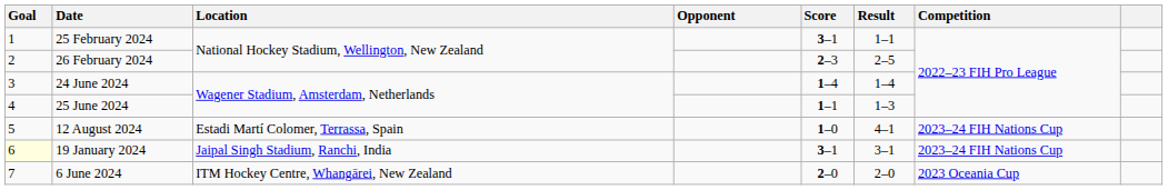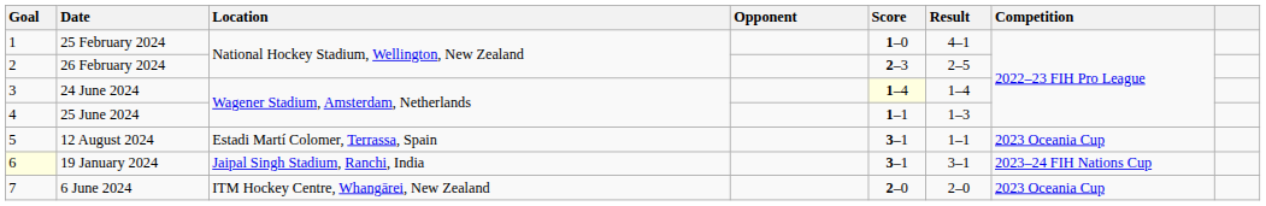 <table class="wikitable sortable" style="font-size:90%" width=97%>
 <tr>
 <th style="width: 25px; text-align: left">Goal</th>
 <th style="width: 100px; text-align: left">Date</th>
 <th style="width: 360px; text-align: left">Location</th>
 <th style="width: 90px; text-align: left">Opponent</th>
 <th style="width: 30px; text-align: left">Score</th>
 <th style="width: 30px; text-align: left">Result</th>
 <th style="width: 150px; text-align: left">Competition</th>
 <th style="width: 25px; text-align: left"></th>
 </tr>
 <tr>
 <td>1</td>
 <td>25 February 2024</td>
 <td rowspan=2>National Hockey Stadium, <a href='#'>Wellington</a>, New Zealand</td>
 <td></td>
-<td align="center"><strong>3</strong>–1</td>
-<td align="center">1–1</td>
+<td align="center"><strong>1</strong>–0</td>
+<td align="center">4–1</td>
 <td rowspan=4><a href='#'>2022–23 FIH Pro League</a></td>
 <td></td>
 </tr>
 <tr>
 <td>2</td>
 <td>26 February 2024</td>
 <td></td>
 <td align="center"><strong>2</strong>–3</td>
 <td align="center">2–5</td>
 <td></td>
 </tr>
 <tr>
 <td>3</td>
 <td>24 June 2024</td>
 <td rowspan=2><a href='#'>Wagener Stadium</a>, <a href='#'>Amsterdam</a>, Netherlands</td>
 <td></td>
-<td align="center"><strong>1</strong>–4</td>
+<td align="center" style="background: lightyellow;"><strong>1</strong>–4</td>
 <td align="center">1–4</td>
 <td></td>
 </tr>
 <tr>
 <td>4</td>
 <td>25 June 2024</td>
 <td></td>
 <td align="center"><strong>1</strong>–1</td>
 <td align="center">1–3</td>
 <td></td>
 </tr>
 <tr>
 <td>5</td>
 <td>12 August 2024</td>
 <td>Estadi Martí Colomer, <a href='#'>Terrassa</a>, Spain</td>
 <td></td>
-<td align="center"><strong>1</strong>–0</td>
-<td align="center">4–1</td>
-<td><a href='#'>2023–24 FIH Nations Cup</a></td>
+<td align="center"><strong>3</strong>–1</td>
+<td align="center">1–1</td>
+<td><a href='#'>2023 Oceania Cup</a></td>
 <td></td>
 </tr>
 <tr>
 <td style="background: lightyellow;">6</td>
 <td>19 January 2024</td>
 <td><a href='#'>Jaipal Singh Stadium</a>, <a href='#'>Ranchi</a>, India</td>
 <td></td>
 <td align="center"><strong>3</strong>–1</td>
 <td align="center">3–1</td>
 <td><a href='#'>2023–24 FIH Nations Cup</a></td>
 <td></td>
 </tr>
 <tr>
 <td>7</td>
 <td>6 June 2024</td>
 <td>ITM Hockey Centre, <a href='#'>Whangārei</a>, New Zealand</td>
 <td></td>
 <td align="center"><strong>2</strong>–0</td>
 <td align="center">2–0</td>
 <td><a href='#'>2023 Oceania Cup</a></td>
 <td></td>
 </tr>
 </table>
